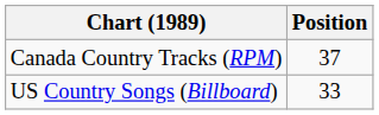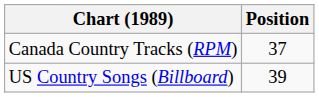 <table class="wikitable sortable">
 <tr>
 <th scope="col">Chart (1989)</th>
 <th scope="col">Position</th>
 </tr>
 <tr>
 <td>Canada Country Tracks (<em><a href='#'>RPM</a></em>)</td>
 <td align="center">37</td>
 </tr>
 <tr>
 <td>US <a href='#'>Country Songs</a> (<em><a href='#'>Billboard</a></em>)</td>
-<td align="center">33</td>
+<td align="center">39</td>
 </tr>
 </table>
